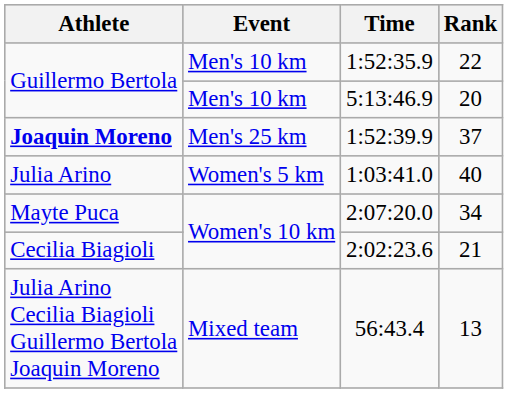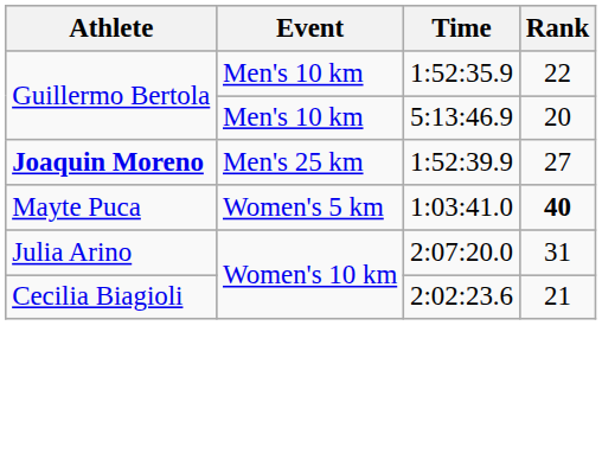 <table class=wikitable style=font-size:90%;>
 <tr>
 <th>Athlete</th>
 <th>Event</th>
 <th>Time</th>
 <th>Rank</th>
 </tr>
 <tr align=center>
 <td align=left rowspan=2><a href='#'>Guillermo Bertola</a></td>
 <td align=left><a href='#'>Men's 10 km</a></td>
 <td>1:52:35.9</td>
 <td>22</td>
 </tr>
 <tr align=center>
 <td align=left><a href='#'>Men's 10 km</a></td>
 <td>5:13:46.9</td>
 <td>20</td>
 </tr>
 <tr align=center>
 <td align=left><strong><a href='#'>Joaquin Moreno</a></strong></td>
 <td align=left><a href='#'>Men's 25 km</a></td>
 <td>1:52:39.9</td>
-<td>37</td>
+<td>27</td>
+</tr>
+<tr align=center>
+<td align=left><a href='#'>Mayte Puca</a></td>
+<td align=left><a href='#'>Women's 5 km</a></td>
+<td>1:03:41.0</td>
+<td><strong>40</strong></td>
 </tr>
 <tr align=center>
 <td align=left><a href='#'>Julia Arino</a></td>
-<td align=left><a href='#'>Women's 5 km</a></td>
-<td>1:03:41.0</td>
-<td>40</td>
-</tr>
-<tr align=center>
-<td align=left><a href='#'>Mayte Puca</a></td>
 <td align=left rowspan=2><a href='#'>Women's 10 km</a></td>
 <td>2:07:20.0</td>
-<td>34</td>
+<td>31</td>
 </tr>
 <tr align=center>
 <td align=left><a href='#'>Cecilia Biagioli</a></td>
 <td>2:02:23.6</td>
 <td>21</td>
 </tr>
-<tr align=center>
-<td align=left><a href='#'>Julia Arino</a><br><a href='#'>Cecilia Biagioli</a><br><a href='#'>Guillermo Bertola</a><br><a href='#'>Joaquin Moreno</a></td>
-<td align=left><a href='#'>Mixed team</a></td>
-<td>56:43.4</td>
-<td>13</td>
-</tr>
 </table>
